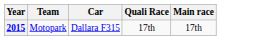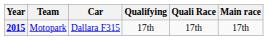 <table class="wikitable" style="text-align:center; font-size:90%">
 <tr>
 <th>Year</th>
 <th>Team</th>
 <th>Car</th>
+<th>Qualifying</th>
 <th>Quali Race</th>
 <th>Main race</th>
 </tr>
 <tr>
 <th><a href='#'>2015</a></th>
 <td align="left"> <a href='#'>Motopark</a></td>
 <td align="left" nowrap><a href='#'>Dallara F315</a></td>
 <td>17th</td>
 <td>17th</td>
+<td>17th</td>
 </tr>
 </table>
